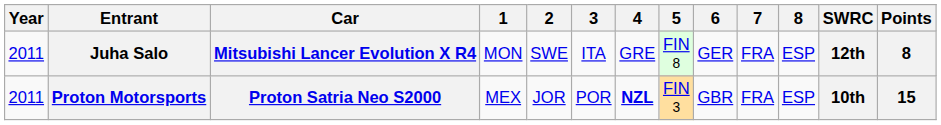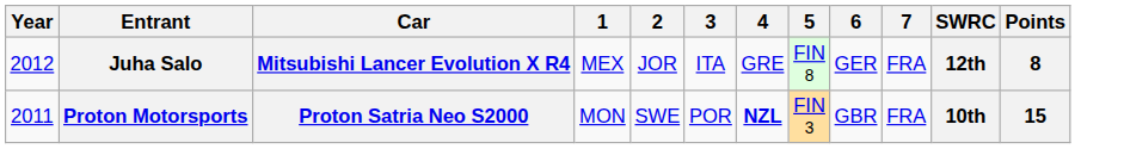 <table class="wikitable" style="text-align:center; font-size:90%;">
 <tr>
 <th>Year</th>
 <th>Entrant</th>
 <th>Car</th>
 <th>1</th>
 <th>2</th>
 <th>3</th>
 <th>4</th>
 <th>5</th>
 <th>6</th>
 <th>7</th>
-<th>8</th>
 <th>SWRC</th>
 <th>Points</th>
 </tr>
 <tr>
-<td><a href='#'>2011</a></td>
+<td><a href='#'>2012</a></td>
 <th>Juha Salo</th>
 <th><a href='#'>Mitsubishi Lancer Evolution X R4</a></th>
-<td><a href='#'>MON</a></td>
-<td><a href='#'>SWE</a></td>
+<td><a href='#'>MEX</a></td>
+<td><a href='#'>JOR</a></td>
 <td><a href='#'>ITA</a></td>
 <td><a href='#'>GRE</a></td>
 <td style="background:#DFFFDF;"><a href='#'>FIN</a><br><small>8</small></td>
 <td><a href='#'>GER</a></td>
 <td><a href='#'>FRA</a></td>
-<td><a href='#'>ESP</a></td>
 <th>12th</th>
 <th>8</th>
 </tr>
 <tr>
 <td><a href='#'>2011</a></td>
 <th><a href='#'>Proton Motorsports</a></th>
 <th><a href='#'>Proton Satria Neo S2000</a></th>
-<td><a href='#'>MEX</a></td>
-<td><a href='#'>JOR</a></td>
+<td><a href='#'>MON</a></td>
+<td><a href='#'>SWE</a></td>
 <td><a href='#'>POR</a></td>
 <td><strong><a href='#'>NZL</a></strong></td>
 <td style="background:#FFDF9F;"><a href='#'>FIN</a><br><small>3</small></td>
 <td><a href='#'>GBR</a></td>
 <td><a href='#'>FRA</a></td>
-<td><a href='#'>ESP</a></td>
 <th>10th</th>
 <th>15</th>
 </tr>
 </table>
